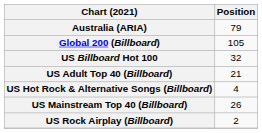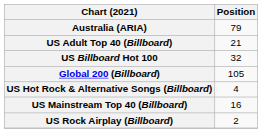 <table class="wikitable sortable plainrowheaders" style="text-align:center">
 <tr>
 <th scope="col">Chart (2021)</th>
 <th scope="col">Position</th>
 </tr>
 <tr>
 <th scope="row">Australia (ARIA)</th>
 <td>79</td>
 </tr>
 <tr>
-<th scope="row"><a href='#'>Global 200</a> (<em>Billboard</em>)</th>
-<td>105</td>
+<th scope="row">US Adult Top 40 (<em>Billboard</em>)</th>
+<td>21</td>
 </tr>
 <tr>
 <th scope="row">US <em>Billboard</em> Hot 100</th>
 <td>32</td>
 </tr>
 <tr>
-<th scope="row">US Adult Top 40 (<em>Billboard</em>)</th>
-<td>21</td>
+<th scope="row"><a href='#'>Global 200</a> (<em>Billboard</em>)</th>
+<td>105</td>
 </tr>
 <tr>
 <th scope="row">US Hot Rock & Alternative Songs (<em>Billboard</em>)</th>
 <td>4</td>
 </tr>
 <tr>
 <th scope="row">US Mainstream Top 40 (<em>Billboard</em>)</th>
-<td>26</td>
+<td>16</td>
 </tr>
 <tr>
 <th scope="row">US Rock Airplay (<em>Billboard</em>)</th>
 <td>2</td>
 </tr>
 <tr>
 </tr>
 </table>
